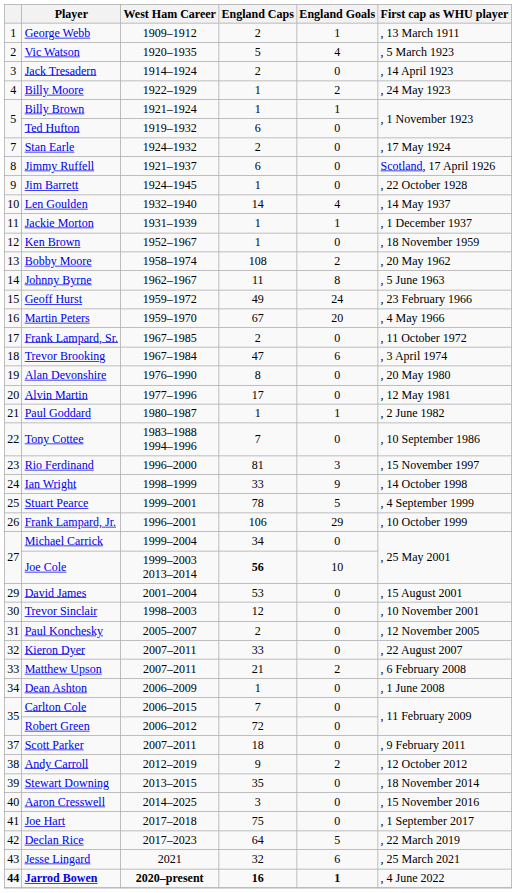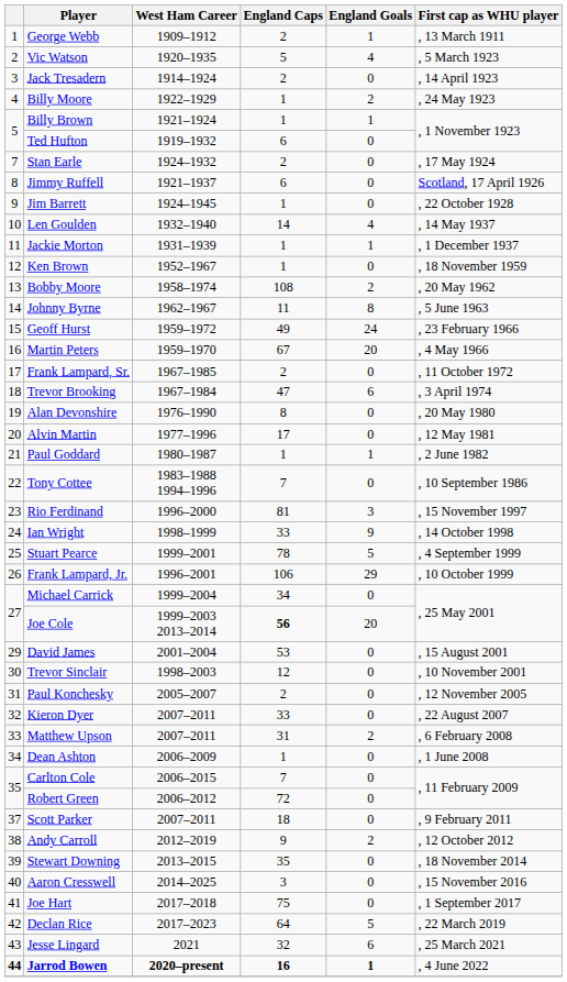 <table class="wikitable sortable">
 <tr>
 <th></th>
 <th>Player</th>
 <th>West Ham Career</th>
 <th>England Caps</th>
 <th>England Goals</th>
 <th scope= "col" class = "unsortable">First cap as WHU player</th>
 </tr>
 <tr>
 <td align=center>1</td>
 <td><a href='#'>George Webb</a></td>
 <td align=center>1909–1912</td>
 <td align=center>2</td>
 <td align=center>1</td>
 <td colspan='2'>, 13 March 1911</td>
 </tr>
 <tr>
 <td align=center>2</td>
 <td><a href='#'>Vic Watson</a></td>
 <td align=center>1920–1935</td>
 <td align=center>5</td>
 <td align=center>4</td>
 <td colspan='2'>, 5 March 1923</td>
 </tr>
 <tr>
 <td align=center>3</td>
 <td><a href='#'>Jack Tresadern</a></td>
 <td align=center>1914–1924</td>
 <td align=center>2</td>
 <td align=center>0</td>
 <td colspan='2'>, 14 April 1923</td>
 </tr>
 <tr>
 <td align=center>4</td>
 <td><a href='#'>Billy Moore</a></td>
 <td align=center>1922–1929</td>
 <td align=center>1</td>
 <td align=center>2</td>
 <td colspan='2'>, 24 May 1923</td>
 </tr>
 <tr>
 <td align=center rowspan="2">5</td>
 <td><a href='#'>Billy Brown</a></td>
 <td align=center>1921–1924</td>
 <td align=center>1</td>
 <td align=center>1</td>
 <td rowspan='2'>, 1 November 1923</td>
 </tr>
 <tr>
 <td><a href='#'>Ted Hufton</a></td>
 <td align=center>1919–1932</td>
 <td align=center>6</td>
 <td align=center>0</td>
 </tr>
 <tr>
 <td align=center>7</td>
 <td><a href='#'>Stan Earle</a></td>
 <td align=center>1924–1932</td>
 <td align=center>2</td>
 <td align=center>0</td>
 <td colspan='2'>, 17 May 1924</td>
 </tr>
 <tr>
 <td align=center>8</td>
 <td><a href='#'>Jimmy Ruffell</a></td>
 <td align=center>1921–1937</td>
 <td align=center>6</td>
 <td align=center>0</td>
 <td colspan='2'> <a href='#'>Scotland</a>, 17 April 1926</td>
 </tr>
 <tr>
 <td align=center>9</td>
 <td><a href='#'>Jim Barrett</a></td>
 <td align=center>1924–1945</td>
 <td align=center>1</td>
 <td align=center>0</td>
 <td colspan='2'>, 22 October 1928</td>
 </tr>
 <tr>
 <td align=center>10</td>
 <td><a href='#'>Len Goulden</a></td>
 <td align=center>1932–1940</td>
 <td align=center>14</td>
 <td align=center>4</td>
 <td colspan='2'>, 14 May 1937</td>
 </tr>
 <tr>
 <td align=center>11</td>
 <td><a href='#'>Jackie Morton</a></td>
 <td align=center>1931–1939</td>
 <td align=center>1</td>
 <td align=center>1</td>
 <td colspan='2'>, 1 December 1937</td>
 </tr>
 <tr>
 <td align=center>12</td>
 <td><a href='#'>Ken Brown</a></td>
 <td align=center>1952–1967</td>
 <td align=center>1</td>
 <td align=center>0</td>
 <td colspan='2'>, 18 November 1959</td>
 </tr>
 <tr>
 <td align=center>13</td>
 <td><a href='#'>Bobby Moore</a></td>
 <td align=center>1958–1974</td>
 <td align=center>108</td>
 <td align=center>2</td>
 <td colspan='2'>, 20 May 1962</td>
 </tr>
 <tr>
 <td align=center>14</td>
 <td><a href='#'>Johnny Byrne</a></td>
 <td align=center>1962–1967</td>
 <td align=center>11</td>
 <td align=center>8</td>
 <td colspan='2'>, 5 June 1963</td>
 </tr>
 <tr>
 <td align=center>15</td>
 <td><a href='#'>Geoff Hurst</a></td>
 <td align=center>1959–1972</td>
 <td align=center>49</td>
 <td align=center>24</td>
 <td colspan='2'>, 23 February 1966</td>
 </tr>
 <tr>
 <td align=center>16</td>
 <td><a href='#'>Martin Peters</a></td>
 <td align=center>1959–1970</td>
 <td align=center>67</td>
 <td align=center>20</td>
 <td colspan='2'>, 4 May 1966</td>
 </tr>
 <tr>
 <td align=center>17</td>
 <td><a href='#'>Frank Lampard, Sr.</a></td>
 <td align=center>1967–1985</td>
 <td align=center>2</td>
 <td align=center>0</td>
 <td colspan='2'>, 11 October 1972</td>
 </tr>
 <tr>
 <td align=center>18</td>
 <td><a href='#'>Trevor Brooking</a></td>
 <td align=center>1967–1984</td>
 <td align=center>47</td>
 <td align=center>6</td>
 <td colspan='2'>, 3 April 1974</td>
 </tr>
 <tr>
 <td align=center>19</td>
 <td><a href='#'>Alan Devonshire</a></td>
 <td align=center>1976–1990</td>
 <td align=center>8</td>
 <td align=center>0</td>
 <td colspan='2'>, 20 May 1980</td>
 </tr>
 <tr>
 <td align=center>20</td>
 <td><a href='#'>Alvin Martin</a></td>
 <td align=center>1977–1996</td>
 <td align=center>17</td>
 <td align=center>0</td>
 <td colspan='2'>, 12 May 1981</td>
 </tr>
 <tr>
 <td align=center>21</td>
 <td><a href='#'>Paul Goddard</a></td>
 <td align=center>1980–1987</td>
 <td align=center>1</td>
 <td align=center>1</td>
 <td colspan='2'>, 2 June 1982</td>
 </tr>
 <tr>
 <td align=center>22</td>
 <td><a href='#'>Tony Cottee</a></td>
 <td align=center>1983–1988<br>1994–1996</td>
 <td align=center>7</td>
 <td align=center>0</td>
 <td colspan='2'>, 10 September 1986</td>
 </tr>
 <tr>
 <td align=center>23</td>
 <td><a href='#'>Rio Ferdinand</a></td>
 <td align=center>1996–2000</td>
 <td align=center>81</td>
 <td align=center>3</td>
 <td colspan='2'>, 15 November 1997</td>
 </tr>
 <tr>
 <td align=center>24</td>
 <td><a href='#'>Ian Wright</a></td>
 <td align=center>1998–1999</td>
 <td align=center>33</td>
 <td align=center>9</td>
 <td colspan='2'>, 14 October 1998</td>
 </tr>
 <tr>
 <td align=center>25</td>
 <td><a href='#'>Stuart Pearce</a></td>
 <td align=center>1999–2001</td>
 <td align=center>78</td>
 <td align=center>5</td>
 <td colspan='2'>, 4 September 1999</td>
 </tr>
 <tr>
 <td align=center>26</td>
 <td><a href='#'>Frank Lampard, Jr.</a></td>
 <td align=center>1996–2001</td>
 <td align=center>106</td>
 <td align=center>29</td>
 <td colspan='2'>, 10 October 1999</td>
 </tr>
 <tr>
 <td align=center rowspan="2">27</td>
 <td><a href='#'>Michael Carrick</a></td>
 <td align=center>1999–2004</td>
 <td align=center>34</td>
 <td align=center>0</td>
 <td rowspan='2'>, 25 May 2001</td>
 </tr>
 <tr>
 <td><a href='#'>Joe Cole</a></td>
 <td align=center>1999–2003<br>2013–2014</td>
 <td align=center><strong>56</strong></td>
-<td align=center>10</td>
+<td align=center>20</td>
 </tr>
 <tr>
 <td align=center>29</td>
 <td><a href='#'>David James</a></td>
 <td align=center>2001–2004</td>
 <td align=center>53</td>
 <td align=center>0</td>
 <td colspan='2'>, 15 August 2001</td>
 </tr>
 <tr>
 <td align=center>30</td>
 <td><a href='#'>Trevor Sinclair</a></td>
 <td align=center>1998–2003</td>
 <td align=center>12</td>
 <td align=center>0</td>
 <td colspan='2'>, 10 November 2001</td>
 </tr>
 <tr>
 <td align=center>31</td>
 <td><a href='#'>Paul Konchesky</a></td>
 <td align=center>2005–2007</td>
 <td align=center>2</td>
 <td align=center>0</td>
 <td colspan='2'>, 12 November 2005</td>
 </tr>
 <tr>
 <td align=center>32</td>
 <td><a href='#'>Kieron Dyer</a></td>
 <td align=center>2007–2011</td>
 <td align=center>33</td>
 <td align=center>0</td>
 <td colspan='2'>, 22 August 2007</td>
 </tr>
 <tr>
 <td align=center>33</td>
 <td><a href='#'>Matthew Upson</a></td>
 <td align=center>2007–2011</td>
-<td align=center>21</td>
+<td align=center>31</td>
 <td align=center>2</td>
 <td colspan='2'>, 6 February 2008</td>
 </tr>
 <tr>
 <td align=center>34</td>
 <td><a href='#'>Dean Ashton</a></td>
 <td align=center>2006–2009</td>
 <td align=center>1</td>
 <td align=center>0</td>
 <td colspan='2'>, 1 June 2008</td>
 </tr>
 <tr>
 <td align=center rowspan=2>35</td>
 <td><a href='#'>Carlton Cole</a></td>
 <td align=center>2006–2015</td>
 <td align=center>7</td>
 <td align=center>0</td>
 <td rowspan='2'>, 11 February 2009</td>
 </tr>
 <tr>
 <td><a href='#'>Robert Green</a></td>
 <td align=center>2006–2012</td>
 <td align=center>72</td>
 <td align=center>0</td>
 </tr>
 <tr>
 <td align=center>37</td>
 <td><a href='#'>Scott Parker</a></td>
 <td align=center>2007–2011</td>
 <td align=center>18</td>
 <td align=center>0</td>
 <td colspan='2'>, 9 February 2011</td>
 </tr>
 <tr>
 <td align=center>38</td>
 <td><a href='#'>Andy Carroll</a></td>
 <td align=center>2012–2019</td>
 <td align=center>9</td>
 <td align=center>2</td>
 <td colspan='2'>, 12 October 2012</td>
 </tr>
 <tr>
 <td align=center>39</td>
 <td><a href='#'>Stewart Downing</a></td>
 <td align=center>2013–2015</td>
 <td align=center>35</td>
 <td align=center>0</td>
 <td colspan='2'>, 18 November 2014</td>
 </tr>
 <tr>
 <td align=center>40</td>
 <td><a href='#'>Aaron Cresswell</a></td>
 <td align=center>2014–2025</td>
 <td align=center>3</td>
 <td align=center>0</td>
 <td colspan='2'>, 15 November 2016</td>
 </tr>
 <tr>
 <td align=center>41</td>
 <td><a href='#'>Joe Hart</a></td>
 <td align=center>2017–2018</td>
 <td align=center>75</td>
 <td align=center>0</td>
 <td colspan='2'>, 1 September 2017</td>
 </tr>
 <tr>
 <td align=center>42</td>
 <td><a href='#'>Declan Rice</a></td>
 <td align=center>2017–2023</td>
 <td align=center>64</td>
 <td align=center>5</td>
 <td colspan='2'>, 22 March 2019</td>
 </tr>
 <tr>
 <td align=center>43</td>
 <td><a href='#'>Jesse Lingard</a></td>
 <td align=center>2021</td>
 <td align=center>32</td>
 <td align=center>6</td>
 <td colspan='2'>, 25 March 2021</td>
 </tr>
 <tr>
 <td align=center><strong>44</strong></td>
 <td><strong><a href='#'>Jarrod Bowen</a></strong></td>
 <td align=center><strong>2020–present</strong></td>
 <td align=center><strong>16</strong></td>
 <td align=center><strong>1</strong></td>
 <td colspan='2'>, 4 June 2022</td>
 </tr>
 <tr>
 </tr>
 </table>
